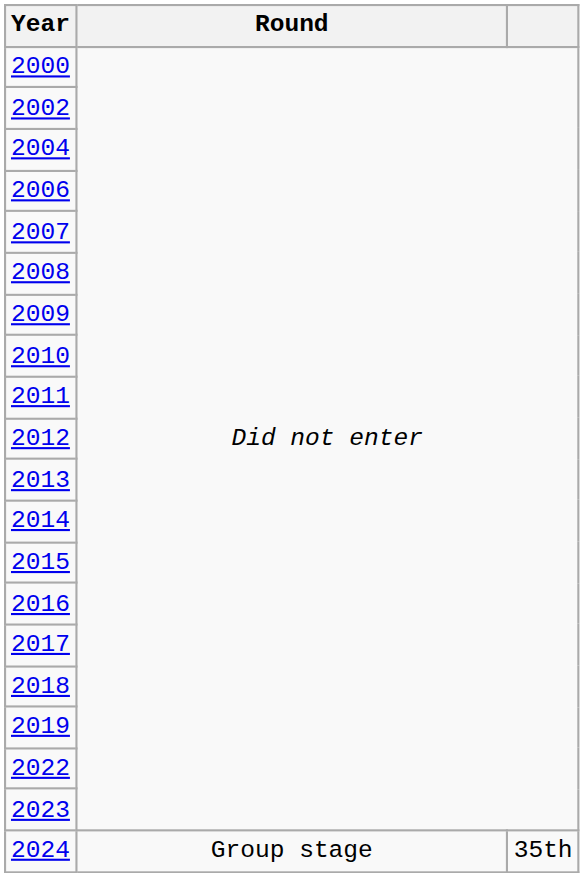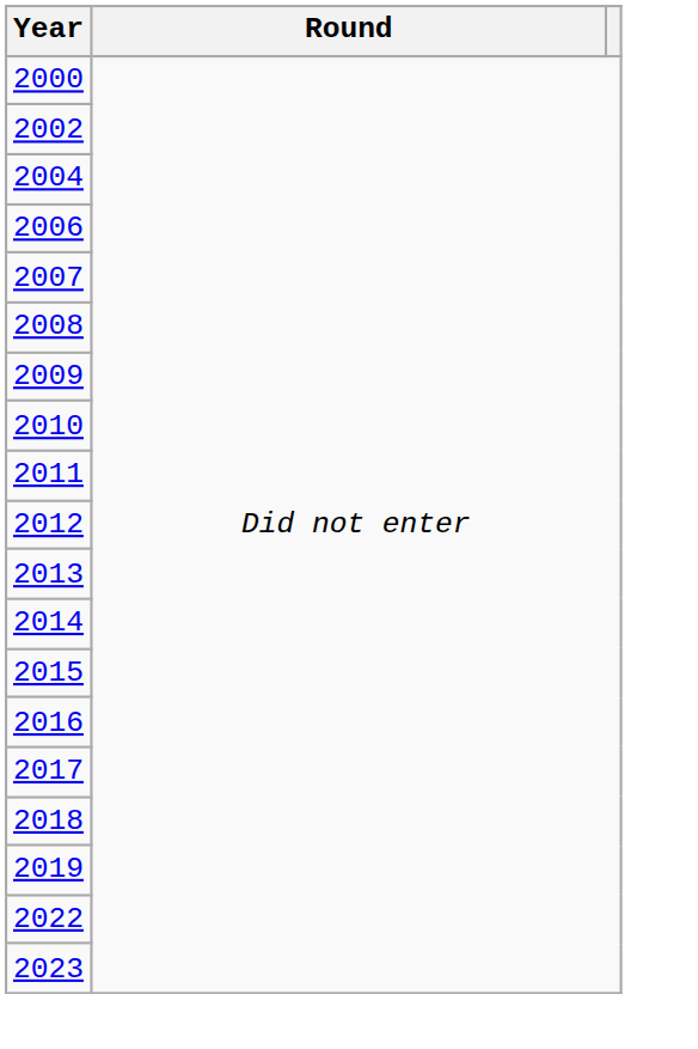 <table class="wikitable" style="text-align: center; font-size:90%">
 <tr>
 <th>Year</th>
 <th style="width:200px">Round</th>
 <th></th>
 </tr>
 <tr>
 <td><a href='#'>2000</a></td>
 <td colspan="2" rowspan="19"><em>Did not enter</em></td>
 </tr>
 <tr>
 <td><a href='#'>2002</a></td>
 </tr>
 <tr>
 <td><a href='#'>2004</a></td>
 </tr>
 <tr>
 <td><a href='#'>2006</a></td>
 </tr>
 <tr>
 <td><a href='#'>2007</a></td>
 </tr>
 <tr>
 <td><a href='#'>2008</a></td>
 </tr>
 <tr>
 <td><a href='#'>2009</a></td>
 </tr>
 <tr>
 <td><a href='#'>2010</a></td>
 </tr>
 <tr>
 <td><a href='#'>2011</a></td>
 </tr>
 <tr>
 <td><a href='#'>2012</a></td>
 </tr>
 <tr>
 <td><a href='#'>2013</a></td>
 </tr>
 <tr>
 <td><a href='#'>2014</a></td>
 </tr>
 <tr>
 <td><a href='#'>2015</a></td>
 </tr>
 <tr>
 <td><a href='#'>2016</a></td>
 </tr>
 <tr>
 <td><a href='#'>2017</a></td>
 </tr>
 <tr>
 <td><a href='#'>2018</a></td>
 </tr>
 <tr>
 <td><a href='#'>2019</a></td>
 </tr>
 <tr>
 <td><a href='#'>2022</a></td>
 </tr>
 <tr>
 <td><a href='#'>2023</a></td>
 </tr>
-<tr>
-<td><a href='#'>2024</a></td>
-<td>Group stage</td>
-<td>35th</td>
-</tr>
 </table>
